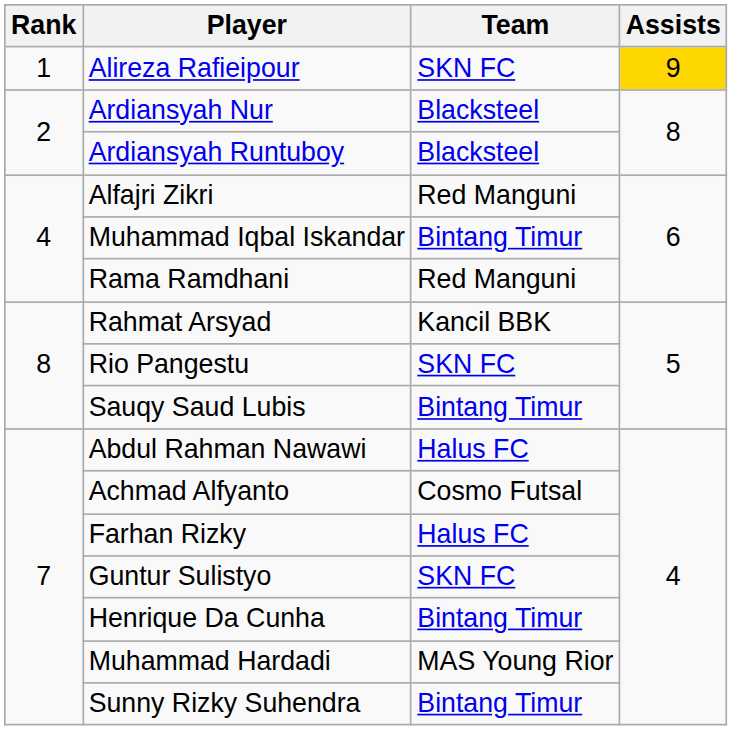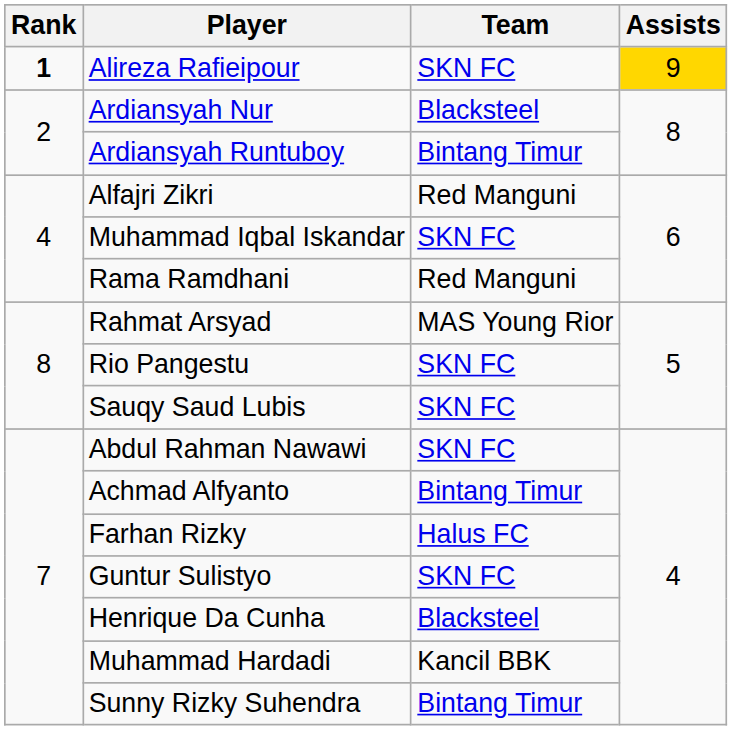 <table class="wikitable" style="text-align:center">
 <tr>
 <th>Rank</th>
 <th>Player</th>
 <th>Team</th>
 <th>Assists</th>
 </tr>
 <tr>
-<td>1</td>
+<td><strong>1</strong></td>
 <td style="text-align:left;"> <a href='#'>Alireza Rafieipour</a></td>
 <td style="text-align:left;"><a href='#'>SKN FC</a></td>
 <td style="background: gold;">9</td>
 </tr>
 <tr>
 <td rowspan="2">2</td>
 <td style="text-align:left;"> <a href='#'>Ardiansyah Nur</a></td>
 <td style="text-align:left;"><a href='#'>Blacksteel</a></td>
 <td rowspan="2">8</td>
 </tr>
 <tr>
 <td style="text-align:left;"> <a href='#'>Ardiansyah Runtuboy</a></td>
-<td style="text-align:left;"><a href='#'>Blacksteel</a></td>
+<td style="text-align:left;"><a href='#'>Bintang Timur</a></td>
 </tr>
 <tr>
 <td rowspan="3">4</td>
 <td style="text-align:left;"> Alfajri Zikri</td>
 <td style="text-align:left;">Red Manguni</td>
 <td rowspan="3">6</td>
 </tr>
 <tr>
 <td style="text-align:left;"> Muhammad Iqbal Iskandar</td>
-<td style="text-align:left;"><a href='#'>Bintang Timur</a></td>
+<td style="text-align:left;"><a href='#'>SKN FC</a></td>
 </tr>
 <tr>
 <td style="text-align:left;"> Rama Ramdhani</td>
 <td style="text-align:left;">Red Manguni</td>
 </tr>
 <tr>
 <td rowspan="3">8</td>
 <td style="text-align:left;"> Rahmat Arsyad</td>
-<td style="text-align:left;">Kancil BBK</td>
+<td style="text-align:left;">MAS Young Rior</td>
 <td rowspan="3">5</td>
 </tr>
 <tr>
 <td style="text-align:left;"> Rio Pangestu</td>
 <td style="text-align:left;"><a href='#'>SKN FC</a></td>
 </tr>
 <tr>
 <td style="text-align:left;"> Sauqy Saud Lubis</td>
-<td style="text-align:left;"><a href='#'>Bintang Timur</a></td>
+<td style="text-align:left;"><a href='#'>SKN FC</a></td>
 </tr>
 <tr>
 <td rowspan="7">7</td>
 <td style="text-align:left;"> Abdul Rahman Nawawi</td>
-<td style="text-align:left;"><a href='#'>Halus FC</a></td>
+<td style="text-align:left;"><a href='#'>SKN FC</a></td>
 <td rowspan="7">4</td>
 </tr>
 <tr>
 <td style="text-align:left;"> Achmad Alfyanto</td>
-<td style="text-align:left;">Cosmo Futsal</td>
+<td style="text-align:left;"><a href='#'>Bintang Timur</a></td>
 </tr>
 <tr>
 <td style="text-align:left;"> Farhan Rizky</td>
 <td style="text-align:left;"><a href='#'>Halus FC</a></td>
 </tr>
 <tr>
 <td style="text-align:left;"> Guntur Sulistyo</td>
 <td style="text-align:left;"><a href='#'>SKN FC</a></td>
 </tr>
 <tr>
 <td style="text-align:left;"> Henrique Da Cunha</td>
-<td style="text-align:left;"><a href='#'>Bintang Timur</a></td>
+<td style="text-align:left;"><a href='#'>Blacksteel</a></td>
 </tr>
 <tr>
 <td style="text-align:left;"> Muhammad Hardadi</td>
-<td style="text-align:left;">MAS Young Rior</td>
+<td style="text-align:left;">Kancil BBK</td>
 </tr>
 <tr>
 <td style="text-align:left;"> Sunny Rizky Suhendra</td>
 <td style="text-align:left;"><a href='#'>Bintang Timur</a></td>
 </tr>
 </table>
